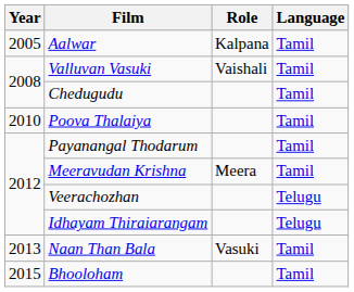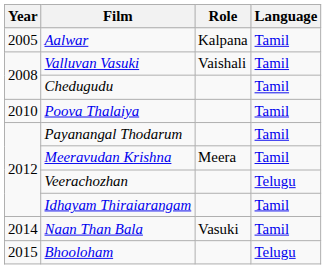 <table class="wikitable sortable">
 <tr style="background:#ccc; text-align:center;">
 <th>Year</th>
 <th>Film</th>
 <th>Role</th>
 <th>Language</th>
 </tr>
 <tr>
 <td>2005</td>
 <td><em><a href='#'>Aalwar</a></em></td>
 <td>Kalpana</td>
 <td><a href='#'>Tamil</a></td>
 </tr>
 <tr>
 <td rowspan="2">2008</td>
 <td><em><a href='#'>Valluvan Vasuki</a></em></td>
 <td>Vaishali</td>
 <td><a href='#'>Tamil</a></td>
 </tr>
 <tr>
 <td><em>Chedugudu</em></td>
 <td></td>
 <td><a href='#'>Tamil</a></td>
 </tr>
 <tr>
 <td>2010</td>
 <td><em><a href='#'>Poova Thalaiya</a></em></td>
 <td></td>
 <td><a href='#'>Tamil</a></td>
 </tr>
 <tr>
 <td rowspan="4">2012</td>
 <td><em>Payanangal Thodarum </em></td>
 <td></td>
 <td><a href='#'>Tamil</a></td>
 </tr>
 <tr>
 <td><em><a href='#'>Meeravudan Krishna</a></em></td>
 <td>Meera</td>
 <td><a href='#'>Tamil</a></td>
 </tr>
 <tr>
 <td><em>Veerachozhan</em></td>
 <td></td>
 <td><a href='#'>Telugu</a></td>
 </tr>
 <tr>
 <td><em><a href='#'>Idhayam Thiraiarangam</a></em></td>
 <td></td>
-<td><a href='#'>Telugu</a></td>
+<td><a href='#'>Tamil</a></td>
 </tr>
 <tr>
-<td>2013</td>
+<td>2014</td>
 <td><em><a href='#'>Naan Than Bala</a></em></td>
 <td>Vasuki</td>
 <td><a href='#'>Tamil</a></td>
 </tr>
 <tr>
 <td>2015</td>
 <td><em><a href='#'>Bhooloham</a></em></td>
 <td></td>
-<td><a href='#'>Tamil</a></td>
+<td><a href='#'>Telugu</a></td>
 </tr>
 </table>
